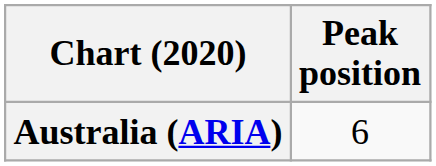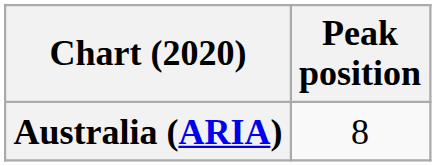 <table class="wikitable sortable plainrowheaders" style="text-align:center">
 <tr>
 <th scope="col">Chart (2020)</th>
 <th scope="col">Peak<br> position</th>
 </tr>
 <tr>
 <th scope="row">Australia (<a href='#'>ARIA</a>)</th>
-<td>6</td>
+<td>8</td>
 </tr>
 </table>
